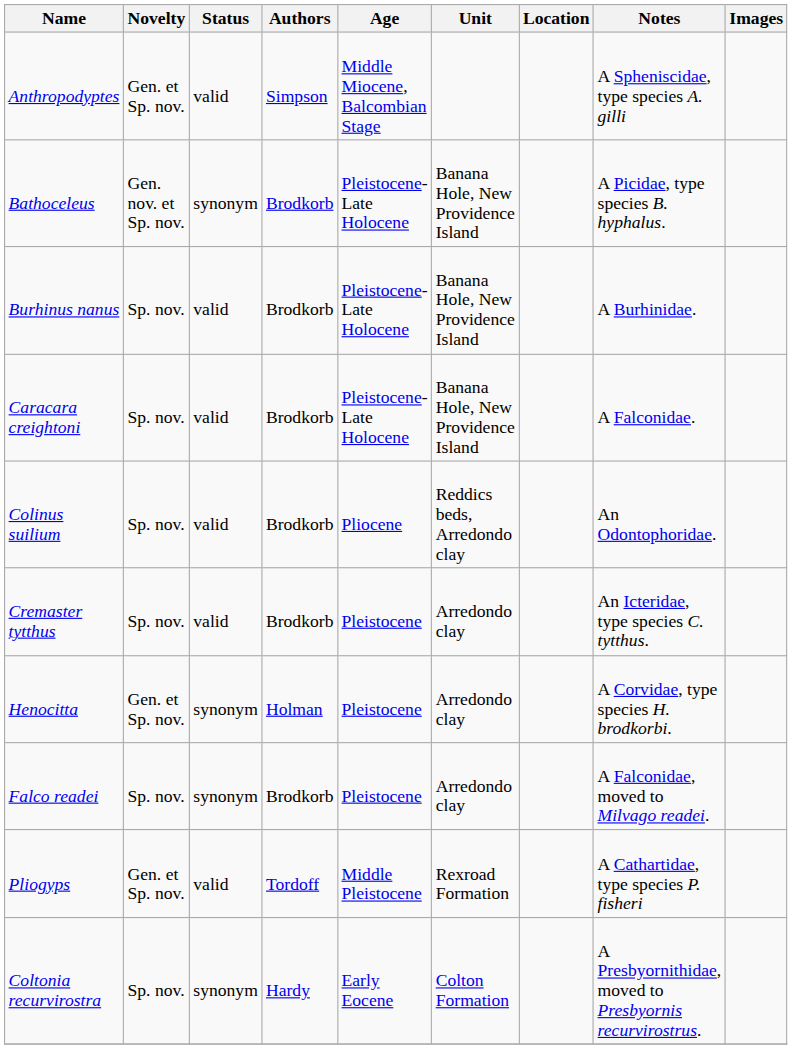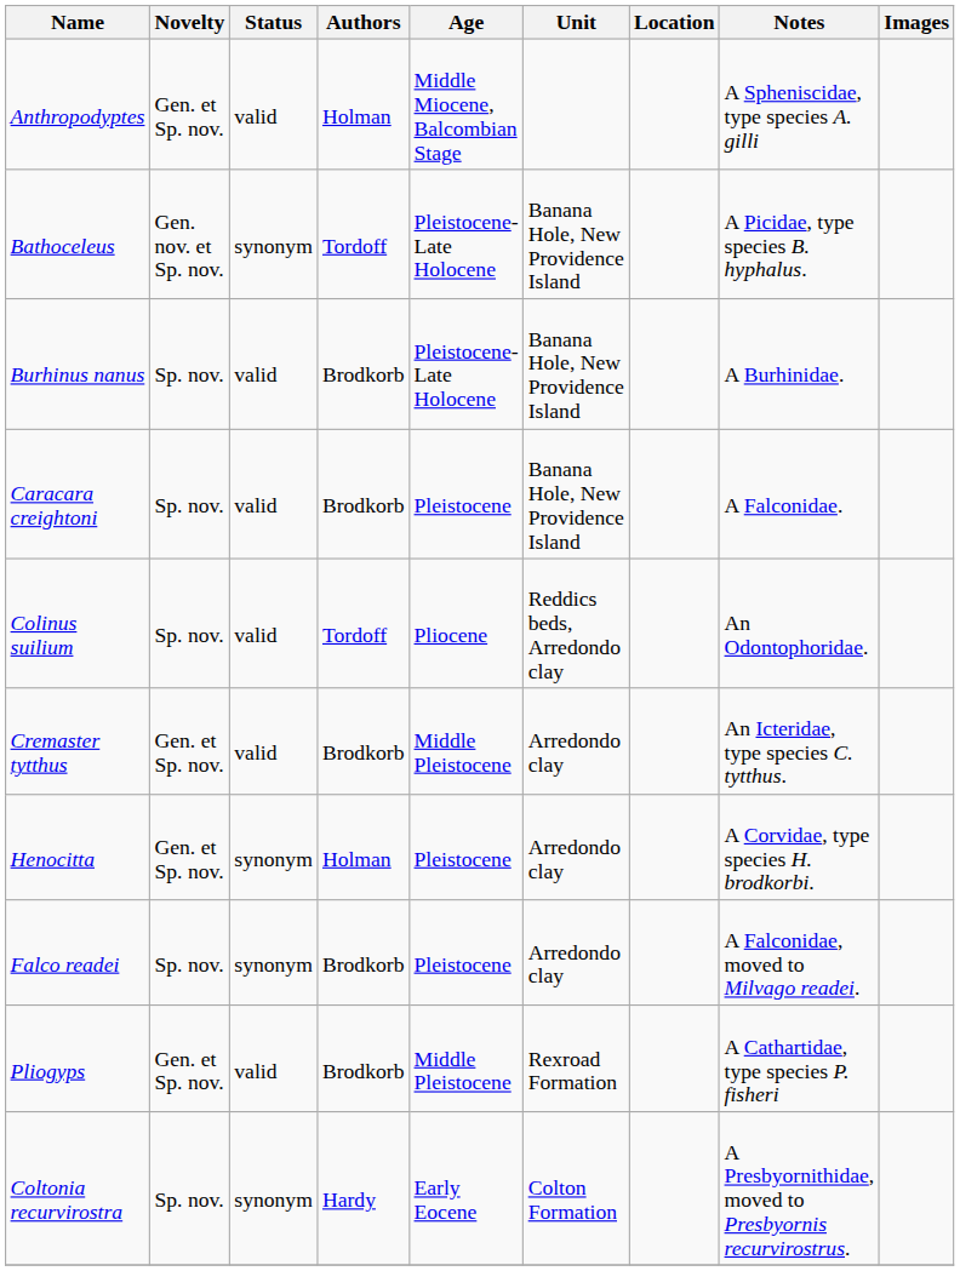 <table class="wikitable sortable" align="center" width="100%">
 <tr>
 <th>Name</th>
 <th>Novelty</th>
 <th>Status</th>
 <th>Authors</th>
 <th>Age</th>
 <th>Unit</th>
 <th>Location</th>
 <th>Notes</th>
 <th>Images</th>
 </tr>
 <tr>
 <td><br><em><a href='#'>Anthropodyptes</a></em> </td>
 <td><br>Gen. et Sp. nov.</td>
 <td><br>valid</td>
-<td><br><a href='#'>Simpson</a></td>
+<td><br><a href='#'>Holman</a></td>
 <td><br><a href='#'>Middle Miocene</a>, <a href='#'>Balcombian Stage</a></td>
 <td></td>
 <td><br></td>
 <td><br>A <a href='#'>Spheniscidae</a>, type species <em>A. gilli</em></td>
 <td></td>
 </tr>
 <tr>
 <td><br><em><a href='#'>Bathoceleus</a></em> </td>
 <td><br>Gen. nov. et Sp. nov.</td>
 <td><br>synonym</td>
-<td><br><a href='#'>Brodkorb</a></td>
+<td><br><a href='#'>Tordoff</a></td>
 <td><br><a href='#'>Pleistocene</a>-Late <a href='#'>Holocene</a></td>
 <td><br>Banana Hole, New Providence Island</td>
 <td><br></td>
 <td><br>A <a href='#'>Picidae</a>, type species <em>B. hyphalus</em>.</td>
 <td></td>
 </tr>
 <tr>
 <td><br><em><a href='#'>Burhinus nanus</a></em> </td>
 <td><br>Sp. nov.</td>
 <td><br>valid</td>
 <td><br>Brodkorb</td>
 <td><br><a href='#'>Pleistocene</a>-Late <a href='#'>Holocene</a></td>
 <td><br>Banana Hole, New Providence Island</td>
 <td><br></td>
 <td><br>A <a href='#'>Burhinidae</a>.</td>
 <td></td>
 </tr>
 <tr>
 <td><br><em><a href='#'>Caracara creightoni</a></em> </td>
 <td><br>Sp. nov.</td>
 <td><br>valid</td>
 <td><br>Brodkorb</td>
-<td><br><a href='#'>Pleistocene</a>-Late <a href='#'>Holocene</a></td>
+<td><br><a href='#'>Pleistocene</a></td>
 <td><br>Banana Hole, New Providence Island</td>
 <td><br></td>
 <td><br>A <a href='#'>Falconidae</a>.</td>
 <td></td>
 </tr>
 <tr>
 <td><br><em><a href='#'>Colinus suilium</a></em> </td>
 <td><br>Sp. nov.</td>
 <td><br>valid</td>
-<td><br>Brodkorb</td>
+<td><br><a href='#'>Tordoff</a></td>
 <td><br><a href='#'>Pliocene</a></td>
 <td><br>Reddics beds, Arredondo clay</td>
 <td><br></td>
 <td><br>An <a href='#'>Odontophoridae</a>.</td>
 <td></td>
 </tr>
 <tr>
 <td><br><em><a href='#'>Cremaster tytthus</a></em> </td>
-<td><br>Sp. nov.</td>
+<td><br>Gen. et Sp. nov.</td>
 <td><br>valid</td>
 <td><br>Brodkorb</td>
-<td><br><a href='#'>Pleistocene</a></td>
+<td><br><a href='#'>Middle Pleistocene</a></td>
 <td><br>Arredondo clay</td>
 <td><br></td>
 <td><br>An <a href='#'>Icteridae</a>, type species <em>C. tytthus</em>.</td>
 <td></td>
 </tr>
 <tr>
 <td><br><em><a href='#'>Henocitta</a></em> </td>
 <td><br>Gen. et Sp. nov.</td>
 <td><br>synonym</td>
 <td><br><a href='#'>Holman</a></td>
 <td><br><a href='#'>Pleistocene</a></td>
 <td><br>Arredondo clay</td>
 <td><br></td>
 <td><br>A <a href='#'>Corvidae</a>, type species <em>H. brodkorbi</em>.</td>
 <td></td>
 </tr>
 <tr>
 <td><br><em><a href='#'>Falco readei</a></em> </td>
 <td><br>Sp. nov.</td>
 <td><br>synonym</td>
 <td><br>Brodkorb</td>
 <td><br><a href='#'>Pleistocene</a></td>
 <td><br>Arredondo clay</td>
 <td><br></td>
 <td><br>A <a href='#'>Falconidae</a>, moved to <em><a href='#'>Milvago readei</a></em>.</td>
 <td></td>
 </tr>
 <tr>
 <td><br><em><a href='#'>Pliogyps</a></em> </td>
 <td><br>Gen. et Sp. nov.</td>
 <td><br>valid</td>
-<td><br><a href='#'>Tordoff</a></td>
+<td><br>Brodkorb</td>
 <td><br><a href='#'>Middle Pleistocene</a></td>
 <td><br>Rexroad Formation</td>
 <td><br> </td>
 <td><br>A <a href='#'>Cathartidae</a>, type species <em>P. fisheri</em></td>
 <td></td>
 </tr>
 <tr>
 <td><br><em><a href='#'>Coltonia recurvirostra</a></em> </td>
 <td><br>Sp. nov.</td>
 <td><br>synonym</td>
 <td><br><a href='#'>Hardy</a></td>
 <td><br><a href='#'>Early Eocene</a></td>
 <td><br><a href='#'>Colton Formation</a></td>
 <td><br></td>
 <td><br>A <a href='#'>Presbyornithidae</a>, moved to <em><a href='#'>Presbyornis recurvirostrus</a></em>.</td>
 <td></td>
 </tr>
 <tr>
 </tr>
 </table>
